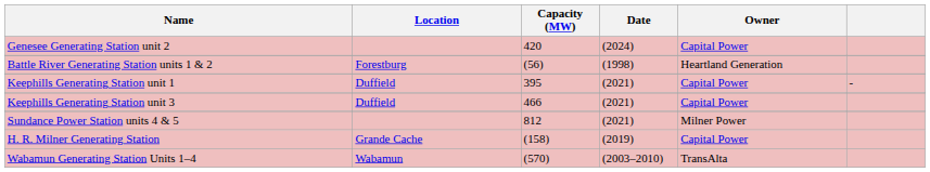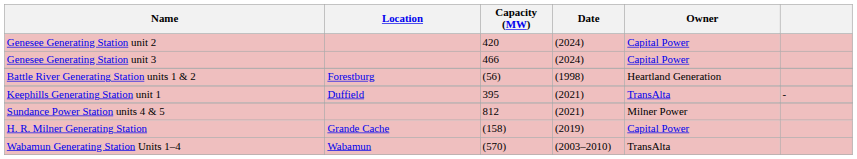 <table class="wikitable sortable">
 <tr>
 <th width="31%">Name</th>
 <th width="15%"><a href='#'>Location</a></th>
 <th width="7%">Capacity (<a href='#'>MW</a>)</th>
 <th width="7%">Date</th>
 <th width="15%">Owner</th>
 <th width="7%"></th>
 </tr>
 <tr bgcolor="#EfBFBF">
 <td><a href='#'>Genesee Generating Station</a> unit 2</td>
 <td></td>
 <td>420</td>
+<td>(2024)</td>
+<td><a href='#'>Capital Power</a></td>
+<td></td>
+</tr>
+<tr bgcolor="#EfBFBF">
+<td><a href='#'>Genesee Generating Station</a> unit 3</td>
+<td></td>
+<td>466</td>
 <td>(2024)</td>
 <td><a href='#'>Capital Power</a></td>
 <td></td>
 </tr>
 <tr>
 </tr>
 <tr bgcolor="#EfBFBF">
 <td><a href='#'>Battle River Generating Station</a> units 1 & 2</td>
 <td><a href='#'>Forestburg</a></td>
 <td>(56)</td>
 <td>(1998)</td>
 <td>Heartland Generation</td>
 <td></td>
 </tr>
 <tr>
 </tr>
 <tr bgcolor="#EfBFBF">
 <td><a href='#'>Keephills Generating Station</a> unit 1</td>
 <td><a href='#'>Duffield</a></td>
 <td>395</td>
 <td>(2021)</td>
-<td><a href='#'>Capital Power</a></td>
+<td><a href='#'>TransAlta</a></td>
 <td>-</td>
 </tr>
 <tr>
-</tr>
-<tr bgcolor="#EfBFBF">
-<td><a href='#'>Keephills Generating Station</a> unit 3</td>
-<td><a href='#'>Duffield</a></td>
-<td>466</td>
-<td>(2021)</td>
-<td><a href='#'>Capital Power</a></td>
-<td></td>
 </tr>
 <tr>
 </tr>
 <tr bgcolor="#EfBFBF">
 <td><a href='#'>Sundance Power Station</a> units 4 & 5</td>
 <td></td>
 <td>812</td>
 <td>(2021)</td>
 <td>Milner Power</td>
 <td></td>
 </tr>
 <tr bgcolor="#EfBFBF">
 <td><a href='#'>H. R. Milner Generating Station</a></td>
 <td><a href='#'>Grande Cache</a></td>
 <td>(158)</td>
 <td>(2019)</td>
 <td><a href='#'>Capital Power</a></td>
 <td></td>
 </tr>
 <tr bgcolor="#EfBFBF">
 <td><a href='#'>Wabamun Generating Station</a> Units 1–4</td>
 <td><a href='#'>Wabamun</a></td>
 <td>(570)</td>
 <td>(2003–2010)</td>
 <td>TransAlta</td>
 <td></td>
 </tr>
 </table>
